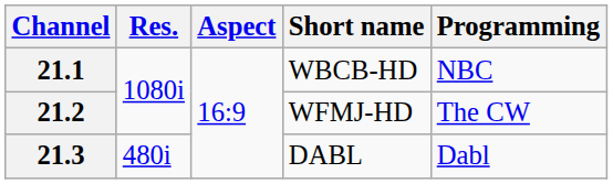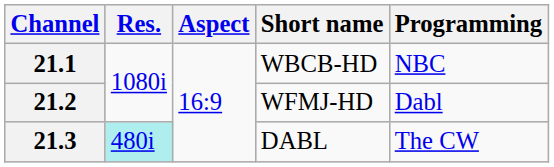 <table class="wikitable">
 <tr>
 <th scope = "col"><a href='#'>Channel</a></th>
 <th scope = "col"><a href='#'>Res.</a></th>
 <th scope = "col"><a href='#'>Aspect</a></th>
 <th scope = "col">Short name</th>
 <th scope = "col">Programming</th>
 </tr>
 <tr>
 <th scope = "row">21.1</th>
 <td rowspan=2><a href='#'>1080i</a></td>
 <td rowspan=3><a href='#'>16:9</a></td>
 <td>WBCB-HD</td>
 <td><a href='#'>NBC</a></td>
 </tr>
 <tr>
 <th scope = "row">21.2</th>
 <td>WFMJ-HD</td>
-<td><a href='#'>The CW</a></td>
+<td><a href='#'>Dabl</a></td>
 </tr>
 <tr>
 <th scope = "row">21.3</th>
-<td><a href='#'>480i</a></td>
+<td style="background: paleturquoise;"><a href='#'>480i</a></td>
 <td>DABL</td>
-<td><a href='#'>Dabl</a></td>
+<td><a href='#'>The CW</a></td>
 </tr>
 </table>
